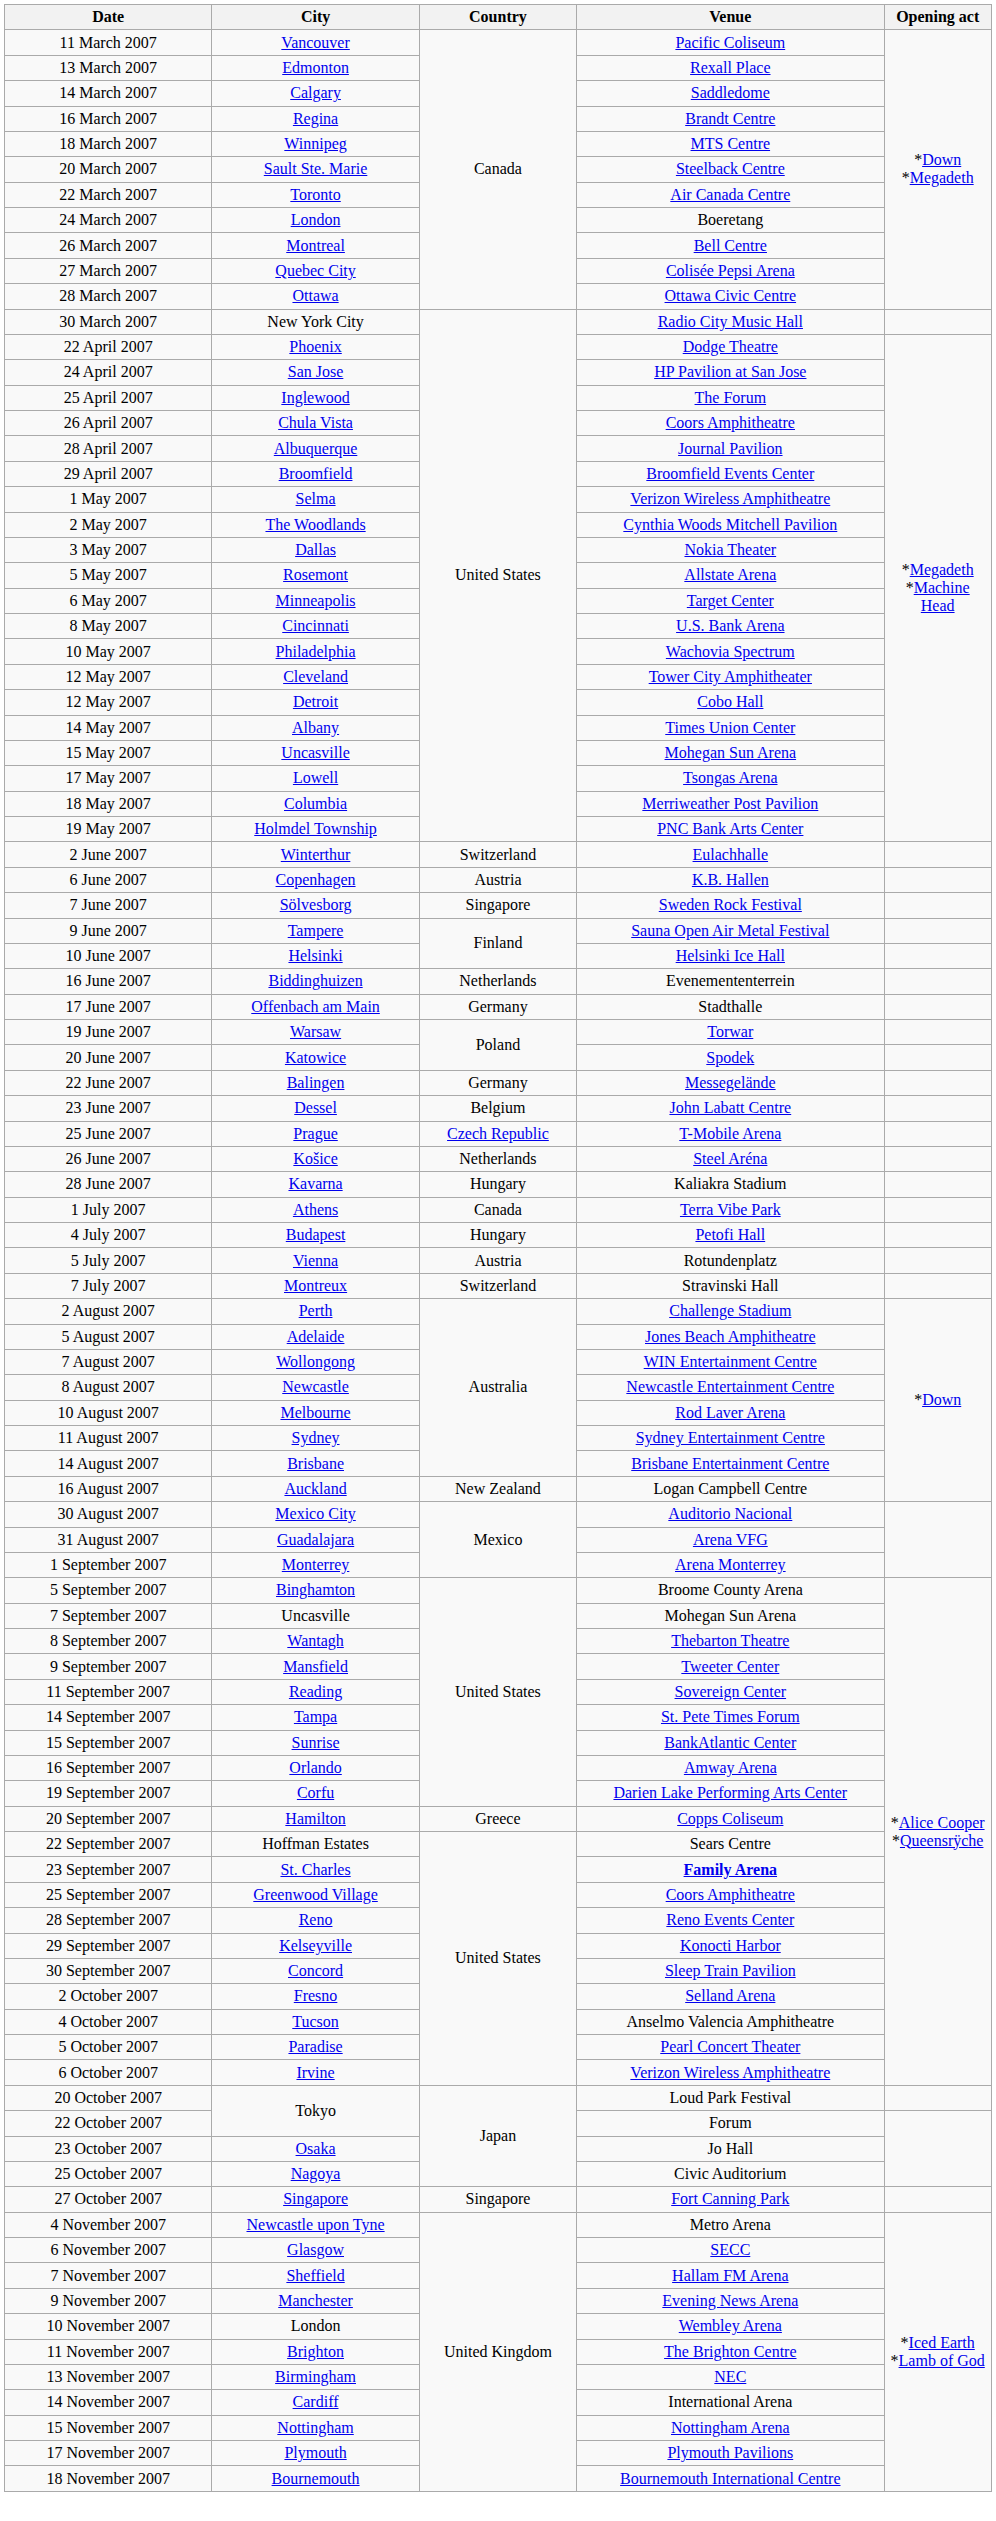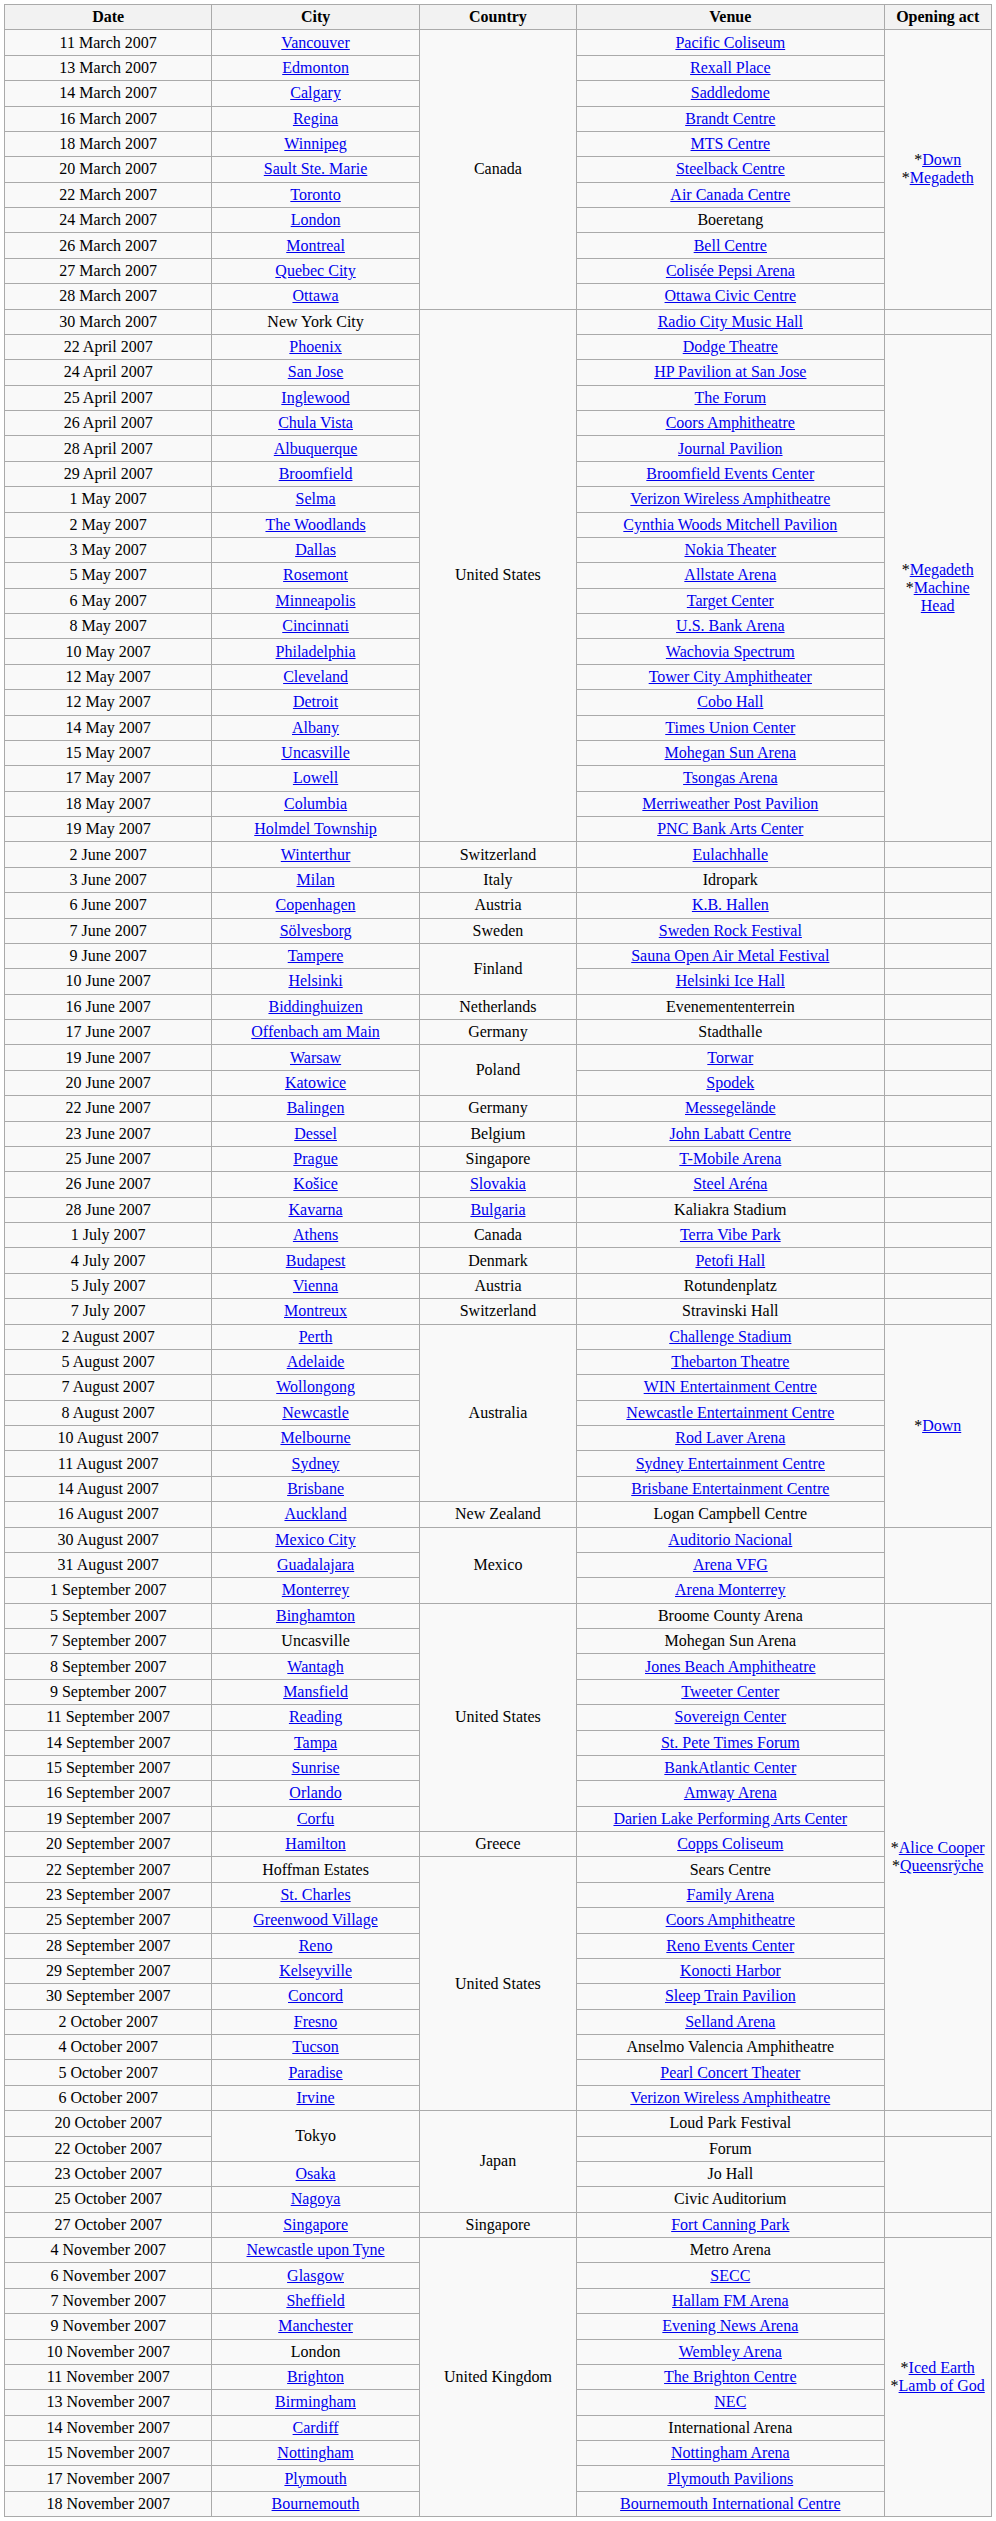 <table class="wikitable" style="text-align:center;">
 <tr>
 <th width="200">Date</th>
 <th width="200">City</th>
 <th width="150">Country</th>
 <th width="300">Venue</th>
 <th width="100">Opening act</th>
 </tr>
 <tr>
 <td>11 March 2007</td>
 <td><a href='#'>Vancouver</a></td>
 <td rowspan="11">Canada</td>
 <td><a href='#'>Pacific Coliseum</a></td>
 <td rowspan="11">*<a href='#'>Down</a><br>*<a href='#'>Megadeth</a></td>
 </tr>
 <tr>
 <td>13 March 2007</td>
 <td><a href='#'>Edmonton</a></td>
 <td><a href='#'>Rexall Place</a></td>
 </tr>
 <tr>
 <td>14 March 2007</td>
 <td><a href='#'>Calgary</a></td>
 <td><a href='#'>Saddledome</a></td>
 </tr>
 <tr>
 <td>16 March 2007</td>
 <td><a href='#'>Regina</a></td>
 <td><a href='#'>Brandt Centre</a></td>
 </tr>
 <tr>
 <td>18 March 2007</td>
 <td><a href='#'>Winnipeg</a></td>
 <td><a href='#'>MTS Centre</a></td>
 </tr>
 <tr>
 <td>20 March 2007</td>
 <td><a href='#'>Sault Ste. Marie</a></td>
 <td><a href='#'>Steelback Centre</a></td>
 </tr>
 <tr>
 <td>22 March 2007</td>
 <td><a href='#'>Toronto</a></td>
 <td><a href='#'>Air Canada Centre</a></td>
 </tr>
 <tr>
 <td>24 March 2007</td>
 <td><a href='#'>London</a></td>
 <td>Boeretang</td>
 </tr>
 <tr>
 <td>26 March 2007</td>
 <td><a href='#'>Montreal</a></td>
 <td><a href='#'>Bell Centre</a></td>
 </tr>
 <tr>
 <td>27 March 2007</td>
 <td><a href='#'>Quebec City</a></td>
 <td><a href='#'>Colisée Pepsi Arena</a></td>
 </tr>
 <tr>
 <td>28 March 2007</td>
 <td><a href='#'>Ottawa</a></td>
 <td><a href='#'>Ottawa Civic Centre</a></td>
 </tr>
 <tr>
 <td>30 March 2007</td>
 <td>New York City</td>
 <td rowspan="21">United States</td>
 <td><a href='#'>Radio City Music Hall</a></td>
 <td></td>
 </tr>
 <tr>
 <td>22 April 2007</td>
 <td><a href='#'>Phoenix</a></td>
 <td><a href='#'>Dodge Theatre</a></td>
 <td rowspan="20">*<a href='#'>Megadeth</a><br>*<a href='#'>Machine Head</a></td>
 </tr>
 <tr>
 <td>24 April 2007</td>
 <td><a href='#'>San Jose</a></td>
 <td><a href='#'>HP Pavilion at San Jose</a></td>
 </tr>
 <tr>
 <td>25 April 2007</td>
 <td><a href='#'>Inglewood</a></td>
 <td><a href='#'>The Forum</a></td>
 </tr>
 <tr>
 <td>26 April 2007</td>
 <td><a href='#'>Chula Vista</a></td>
 <td><a href='#'>Coors Amphitheatre</a></td>
 </tr>
 <tr>
 <td>28 April 2007</td>
 <td><a href='#'>Albuquerque</a></td>
 <td><a href='#'>Journal Pavilion</a></td>
 </tr>
 <tr>
 <td>29 April 2007</td>
 <td><a href='#'>Broomfield</a></td>
 <td><a href='#'>Broomfield Events Center</a></td>
 </tr>
 <tr>
 <td>1 May 2007</td>
 <td><a href='#'>Selma</a></td>
 <td><a href='#'>Verizon Wireless Amphitheatre</a></td>
 </tr>
 <tr>
 <td>2 May 2007</td>
 <td><a href='#'>The Woodlands</a></td>
 <td><a href='#'>Cynthia Woods Mitchell Pavilion</a></td>
 </tr>
 <tr>
 <td>3 May 2007</td>
 <td><a href='#'>Dallas</a></td>
 <td><a href='#'>Nokia Theater</a></td>
 </tr>
 <tr>
 <td>5 May 2007</td>
 <td><a href='#'>Rosemont</a></td>
 <td><a href='#'>Allstate Arena</a></td>
 </tr>
 <tr>
 <td>6 May 2007</td>
 <td><a href='#'>Minneapolis</a></td>
 <td><a href='#'>Target Center</a></td>
 </tr>
 <tr>
 <td>8 May 2007</td>
 <td><a href='#'>Cincinnati</a></td>
 <td><a href='#'>U.S. Bank Arena</a></td>
 </tr>
 <tr>
 <td>10 May 2007</td>
 <td><a href='#'>Philadelphia</a></td>
 <td><a href='#'>Wachovia Spectrum</a></td>
 </tr>
 <tr>
 <td>12 May 2007</td>
 <td><a href='#'>Cleveland</a></td>
 <td><a href='#'>Tower City Amphitheater</a></td>
 </tr>
 <tr>
 <td>12 May 2007</td>
 <td><a href='#'>Detroit</a></td>
 <td><a href='#'>Cobo Hall</a></td>
 </tr>
 <tr>
 <td>14 May 2007</td>
 <td><a href='#'>Albany</a></td>
 <td><a href='#'>Times Union Center</a></td>
 </tr>
 <tr>
 <td>15 May 2007</td>
 <td><a href='#'>Uncasville</a></td>
 <td><a href='#'>Mohegan Sun Arena</a></td>
 </tr>
 <tr>
 <td>17 May 2007</td>
 <td><a href='#'>Lowell</a></td>
 <td><a href='#'>Tsongas Arena</a></td>
 </tr>
 <tr>
 <td>18 May 2007</td>
 <td><a href='#'>Columbia</a></td>
 <td><a href='#'>Merriweather Post Pavilion</a></td>
 </tr>
 <tr>
 <td>19 May 2007</td>
 <td><a href='#'>Holmdel Township</a></td>
 <td><a href='#'>PNC Bank Arts Center</a></td>
 </tr>
 <tr>
 <td>2 June 2007</td>
 <td><a href='#'>Winterthur</a></td>
 <td>Switzerland</td>
 <td><a href='#'>Eulachhalle</a></td>
 <td></td>
 </tr>
 <tr>
+<td>3 June 2007</td>
+<td><a href='#'>Milan</a></td>
+<td>Italy</td>
+<td>Idropark</td>
+<td></td>
+</tr>
+<tr>
 <td>6 June 2007</td>
 <td><a href='#'>Copenhagen</a></td>
 <td>Austria</td>
 <td><a href='#'>K.B. Hallen</a></td>
 <td></td>
 </tr>
 <tr>
 <td>7 June 2007</td>
 <td><a href='#'>Sölvesborg</a></td>
-<td>Singapore</td>
+<td>Sweden</td>
 <td><a href='#'>Sweden Rock Festival</a></td>
 <td></td>
 </tr>
 <tr>
 <td>9 June 2007</td>
 <td><a href='#'>Tampere</a></td>
 <td rowspan="2">Finland</td>
 <td><a href='#'>Sauna Open Air Metal Festival</a></td>
 <td></td>
 </tr>
 <tr>
 <td>10 June 2007</td>
 <td><a href='#'>Helsinki</a></td>
 <td><a href='#'>Helsinki Ice Hall</a></td>
 <td></td>
 </tr>
 <tr>
 <td>16 June 2007</td>
 <td><a href='#'>Biddinghuizen</a></td>
 <td>Netherlands</td>
 <td>Evenemententerrein</td>
 <td></td>
 </tr>
 <tr>
 <td>17 June 2007</td>
 <td><a href='#'>Offenbach am Main</a></td>
 <td>Germany</td>
 <td>Stadthalle</td>
 <td></td>
 </tr>
 <tr>
 <td>19 June 2007</td>
 <td><a href='#'>Warsaw</a></td>
 <td rowspan="2">Poland</td>
 <td><a href='#'>Torwar</a></td>
 <td></td>
 </tr>
 <tr>
 <td>20 June 2007</td>
 <td><a href='#'>Katowice</a></td>
 <td><a href='#'>Spodek</a></td>
 <td></td>
 </tr>
 <tr>
 <td>22 June 2007</td>
 <td><a href='#'>Balingen</a></td>
 <td>Germany</td>
 <td><a href='#'>Messegelände</a></td>
 <td></td>
 </tr>
 <tr>
 <td>23 June 2007</td>
 <td><a href='#'>Dessel</a></td>
 <td>Belgium</td>
 <td><a href='#'>John Labatt Centre</a></td>
 <td></td>
 </tr>
 <tr>
 <td>25 June 2007</td>
 <td><a href='#'>Prague</a></td>
-<td><a href='#'>Czech Republic</a></td>
+<td>Singapore</td>
 <td><a href='#'>T-Mobile Arena</a></td>
 <td></td>
 </tr>
 <tr>
 <td>26 June 2007</td>
 <td><a href='#'>Košice</a></td>
-<td>Netherlands</td>
+<td><a href='#'>Slovakia</a></td>
 <td><a href='#'>Steel Aréna</a></td>
 <td></td>
 </tr>
 <tr>
 <td>28 June 2007</td>
 <td><a href='#'>Kavarna</a></td>
-<td>Hungary</td>
+<td><a href='#'>Bulgaria</a></td>
 <td>Kaliakra Stadium</td>
 <td></td>
 </tr>
 <tr>
 <td>1 July 2007</td>
 <td><a href='#'>Athens</a></td>
 <td>Canada</td>
 <td><a href='#'>Terra Vibe Park</a></td>
 <td></td>
 </tr>
 <tr>
 <td>4 July 2007</td>
 <td><a href='#'>Budapest</a></td>
-<td>Hungary</td>
+<td>Denmark</td>
 <td><a href='#'>Petofi Hall</a></td>
 <td></td>
 </tr>
 <tr>
 <td>5 July 2007</td>
 <td><a href='#'>Vienna</a></td>
 <td>Austria</td>
 <td>Rotundenplatz</td>
 <td></td>
 </tr>
 <tr>
 <td>7 July 2007</td>
 <td><a href='#'>Montreux</a></td>
 <td>Switzerland</td>
 <td>Stravinski Hall</td>
 <td></td>
 </tr>
 <tr>
 <td>2 August 2007</td>
 <td><a href='#'>Perth</a></td>
 <td rowspan="7">Australia</td>
 <td><a href='#'>Challenge Stadium</a></td>
 <td rowspan="8">*<a href='#'>Down</a></td>
 </tr>
 <tr>
 <td>5 August 2007</td>
 <td><a href='#'>Adelaide</a></td>
-<td><a href='#'>Jones Beach Amphitheatre</a></td>
+<td><a href='#'>Thebarton Theatre</a></td>
 </tr>
 <tr>
 <td>7 August 2007</td>
 <td><a href='#'>Wollongong</a></td>
 <td><a href='#'>WIN Entertainment Centre</a></td>
 </tr>
 <tr>
 <td>8 August 2007</td>
 <td><a href='#'>Newcastle</a></td>
 <td><a href='#'>Newcastle Entertainment Centre</a></td>
 </tr>
 <tr>
 <td>10 August 2007</td>
 <td><a href='#'>Melbourne</a></td>
 <td><a href='#'>Rod Laver Arena</a></td>
 </tr>
 <tr>
 <td>11 August 2007</td>
 <td><a href='#'>Sydney</a></td>
 <td><a href='#'>Sydney Entertainment Centre</a></td>
 </tr>
 <tr>
 <td>14 August 2007</td>
 <td><a href='#'>Brisbane</a></td>
 <td><a href='#'>Brisbane Entertainment Centre</a></td>
 </tr>
 <tr>
 <td>16 August 2007</td>
 <td><a href='#'>Auckland</a></td>
 <td>New Zealand</td>
 <td>Logan Campbell Centre</td>
 </tr>
 <tr>
 <td>30 August 2007</td>
 <td><a href='#'>Mexico City</a></td>
 <td rowspan="3">Mexico</td>
 <td><a href='#'>Auditorio Nacional</a></td>
 <td rowspan="3"></td>
 </tr>
 <tr>
 <td>31 August 2007</td>
 <td><a href='#'>Guadalajara</a></td>
 <td><a href='#'>Arena VFG</a></td>
 </tr>
 <tr>
 <td>1 September 2007</td>
 <td><a href='#'>Monterrey</a></td>
 <td><a href='#'>Arena Monterrey</a></td>
 </tr>
 <tr>
 <td>5 September 2007</td>
 <td><a href='#'>Binghamton</a></td>
 <td rowspan="9">United States</td>
 <td>Broome County Arena</td>
 <td rowspan="20">*<a href='#'>Alice Cooper</a><br>*<a href='#'>Queensrÿche</a></td>
 </tr>
 <tr>
 <td>7 September 2007</td>
 <td>Uncasville</td>
 <td>Mohegan Sun Arena</td>
 </tr>
 <tr>
 <td>8 September 2007</td>
 <td><a href='#'>Wantagh</a></td>
-<td><a href='#'>Thebarton Theatre</a></td>
+<td><a href='#'>Jones Beach Amphitheatre</a></td>
 </tr>
 <tr>
 <td>9 September 2007</td>
 <td><a href='#'>Mansfield</a></td>
 <td><a href='#'>Tweeter Center</a></td>
 </tr>
 <tr>
 <td>11 September 2007</td>
 <td><a href='#'>Reading</a></td>
 <td><a href='#'>Sovereign Center</a></td>
 </tr>
 <tr>
 <td>14 September 2007</td>
 <td><a href='#'>Tampa</a></td>
 <td><a href='#'>St. Pete Times Forum</a></td>
 </tr>
 <tr>
 <td>15 September 2007</td>
 <td><a href='#'>Sunrise</a></td>
 <td><a href='#'>BankAtlantic Center</a></td>
 </tr>
 <tr>
 <td>16 September 2007</td>
 <td><a href='#'>Orlando</a></td>
 <td><a href='#'>Amway Arena</a></td>
 </tr>
 <tr>
 <td>19 September 2007</td>
 <td><a href='#'>Corfu</a></td>
 <td><a href='#'>Darien Lake Performing Arts Center</a></td>
 </tr>
 <tr>
 <td>20 September 2007</td>
 <td><a href='#'>Hamilton</a></td>
 <td>Greece</td>
 <td><a href='#'>Copps Coliseum</a></td>
 </tr>
 <tr>
 <td>22 September 2007</td>
 <td>Hoffman Estates</td>
 <td rowspan="10">United States</td>
 <td>Sears Centre</td>
 </tr>
 <tr>
 <td>23 September 2007</td>
 <td><a href='#'>St. Charles</a></td>
-<td><strong><a href='#'>Family Arena</a></strong></td>
+<td><a href='#'>Family Arena</a></td>
 </tr>
 <tr>
 <td>25 September 2007</td>
 <td><a href='#'>Greenwood Village</a></td>
 <td><a href='#'>Coors Amphitheatre</a></td>
 </tr>
 <tr>
 <td>28 September 2007</td>
 <td><a href='#'>Reno</a></td>
 <td><a href='#'>Reno Events Center</a></td>
 </tr>
 <tr>
 <td>29 September 2007</td>
 <td><a href='#'>Kelseyville</a></td>
 <td><a href='#'>Konocti Harbor</a></td>
 </tr>
 <tr>
 <td>30 September 2007</td>
 <td><a href='#'>Concord</a></td>
 <td><a href='#'>Sleep Train Pavilion</a></td>
 </tr>
 <tr>
 <td>2 October 2007</td>
 <td><a href='#'>Fresno</a></td>
 <td><a href='#'>Selland Arena</a></td>
 </tr>
 <tr>
 <td>4 October 2007</td>
 <td><a href='#'>Tucson</a></td>
 <td>Anselmo Valencia Amphitheatre</td>
 </tr>
 <tr>
 <td>5 October 2007</td>
 <td><a href='#'>Paradise</a></td>
 <td><a href='#'>Pearl Concert Theater</a></td>
 </tr>
 <tr>
 <td>6 October 2007</td>
 <td><a href='#'>Irvine</a></td>
 <td><a href='#'>Verizon Wireless Amphitheatre</a></td>
 </tr>
 <tr>
 <td>20 October 2007</td>
 <td rowspan="2">Tokyo</td>
 <td rowspan="4">Japan</td>
 <td>Loud Park Festival</td>
 <td></td>
 </tr>
 <tr>
 <td>22 October 2007</td>
 <td>Forum</td>
 <td rowspan="3"></td>
 </tr>
 <tr>
 <td>23 October 2007</td>
 <td><a href='#'>Osaka</a></td>
 <td>Jo Hall</td>
 </tr>
 <tr>
 <td>25 October 2007</td>
 <td><a href='#'>Nagoya</a></td>
 <td>Civic Auditorium</td>
 </tr>
 <tr>
 <td>27 October 2007</td>
 <td><a href='#'>Singapore</a></td>
 <td>Singapore</td>
 <td><a href='#'>Fort Canning Park</a></td>
 <td></td>
 </tr>
 <tr>
 <td>4 November 2007</td>
 <td><a href='#'>Newcastle upon Tyne</a></td>
 <td rowspan="11">United Kingdom</td>
 <td>Metro Arena</td>
 <td rowspan="11">*<a href='#'>Iced Earth</a><br>*<a href='#'>Lamb of God</a></td>
 </tr>
 <tr>
 <td>6 November 2007</td>
 <td><a href='#'>Glasgow</a></td>
 <td><a href='#'>SECC</a></td>
 </tr>
 <tr>
 <td>7 November 2007</td>
 <td><a href='#'>Sheffield</a></td>
 <td><a href='#'>Hallam FM Arena</a></td>
 </tr>
 <tr>
 <td>9 November 2007</td>
 <td><a href='#'>Manchester</a></td>
 <td><a href='#'>Evening News Arena</a></td>
 </tr>
 <tr>
 <td>10 November 2007</td>
 <td>London</td>
 <td><a href='#'>Wembley Arena</a></td>
 </tr>
 <tr>
 <td>11 November 2007</td>
 <td><a href='#'>Brighton</a></td>
 <td><a href='#'>The Brighton Centre</a></td>
 </tr>
 <tr>
 <td>13 November 2007</td>
 <td><a href='#'>Birmingham</a></td>
 <td><a href='#'>NEC</a></td>
 </tr>
 <tr>
 <td>14 November 2007</td>
 <td><a href='#'>Cardiff</a></td>
 <td>International Arena</td>
 </tr>
 <tr>
 <td>15 November 2007</td>
 <td><a href='#'>Nottingham</a></td>
 <td><a href='#'>Nottingham Arena</a></td>
 </tr>
 <tr>
 <td>17 November 2007</td>
 <td><a href='#'>Plymouth</a></td>
 <td><a href='#'>Plymouth Pavilions</a></td>
 </tr>
 <tr>
 <td>18 November 2007</td>
 <td><a href='#'>Bournemouth</a></td>
 <td><a href='#'>Bournemouth International Centre</a></td>
 </tr>
 </table>
